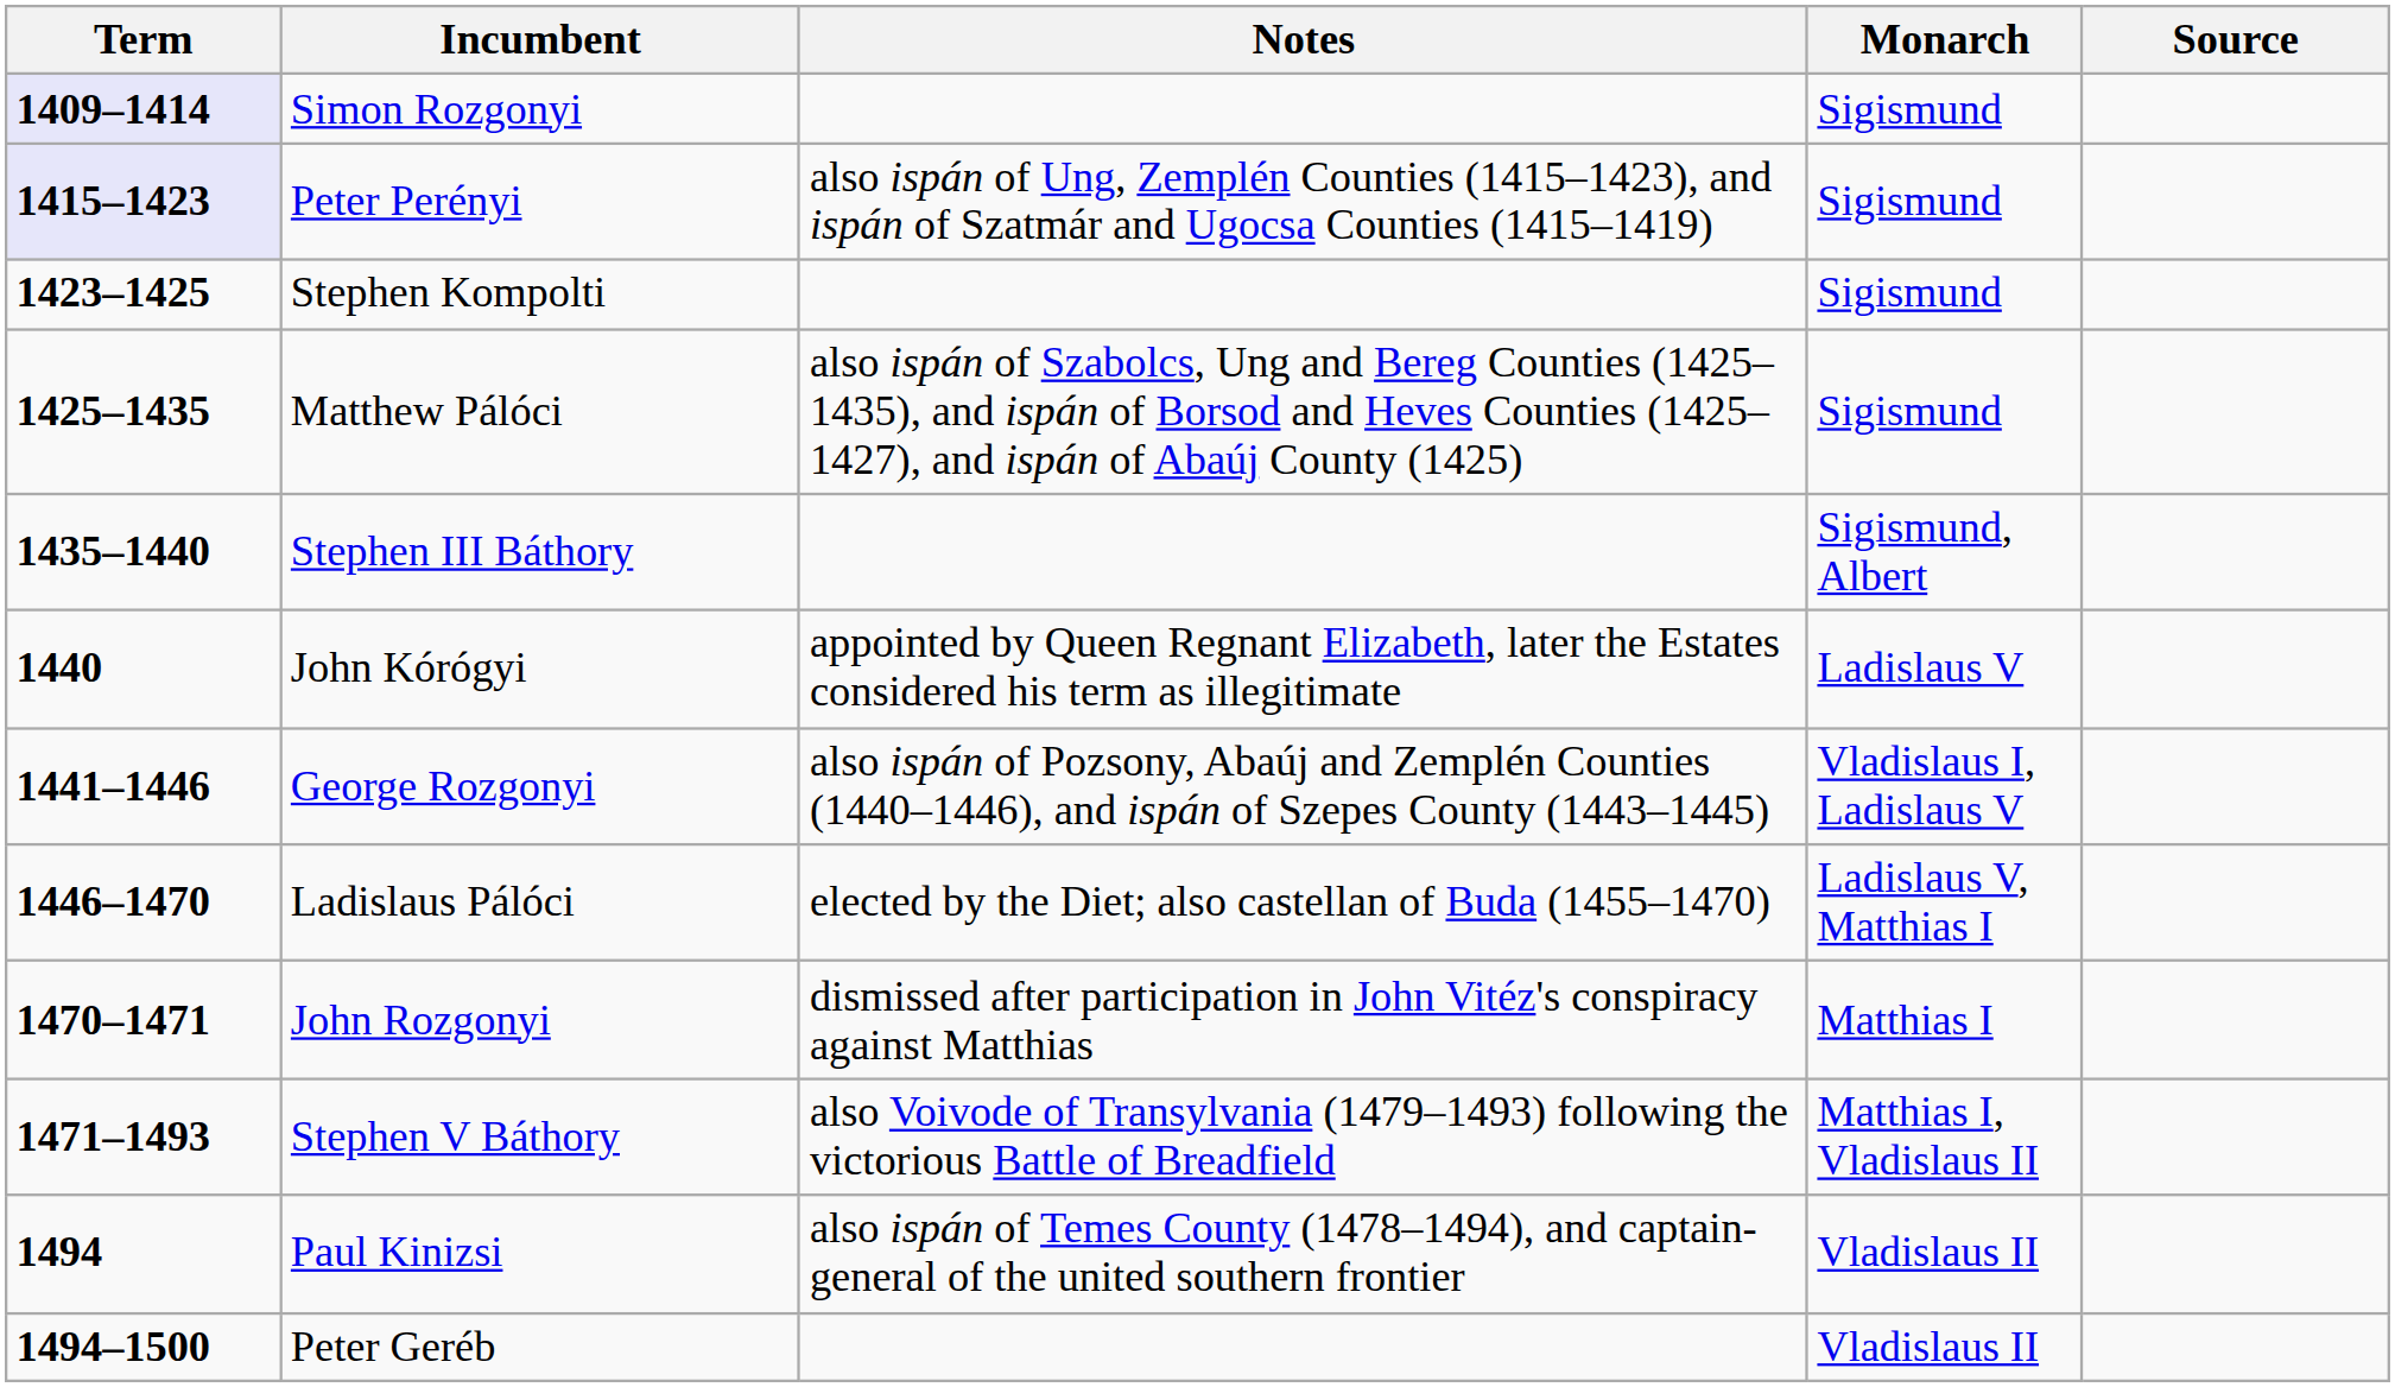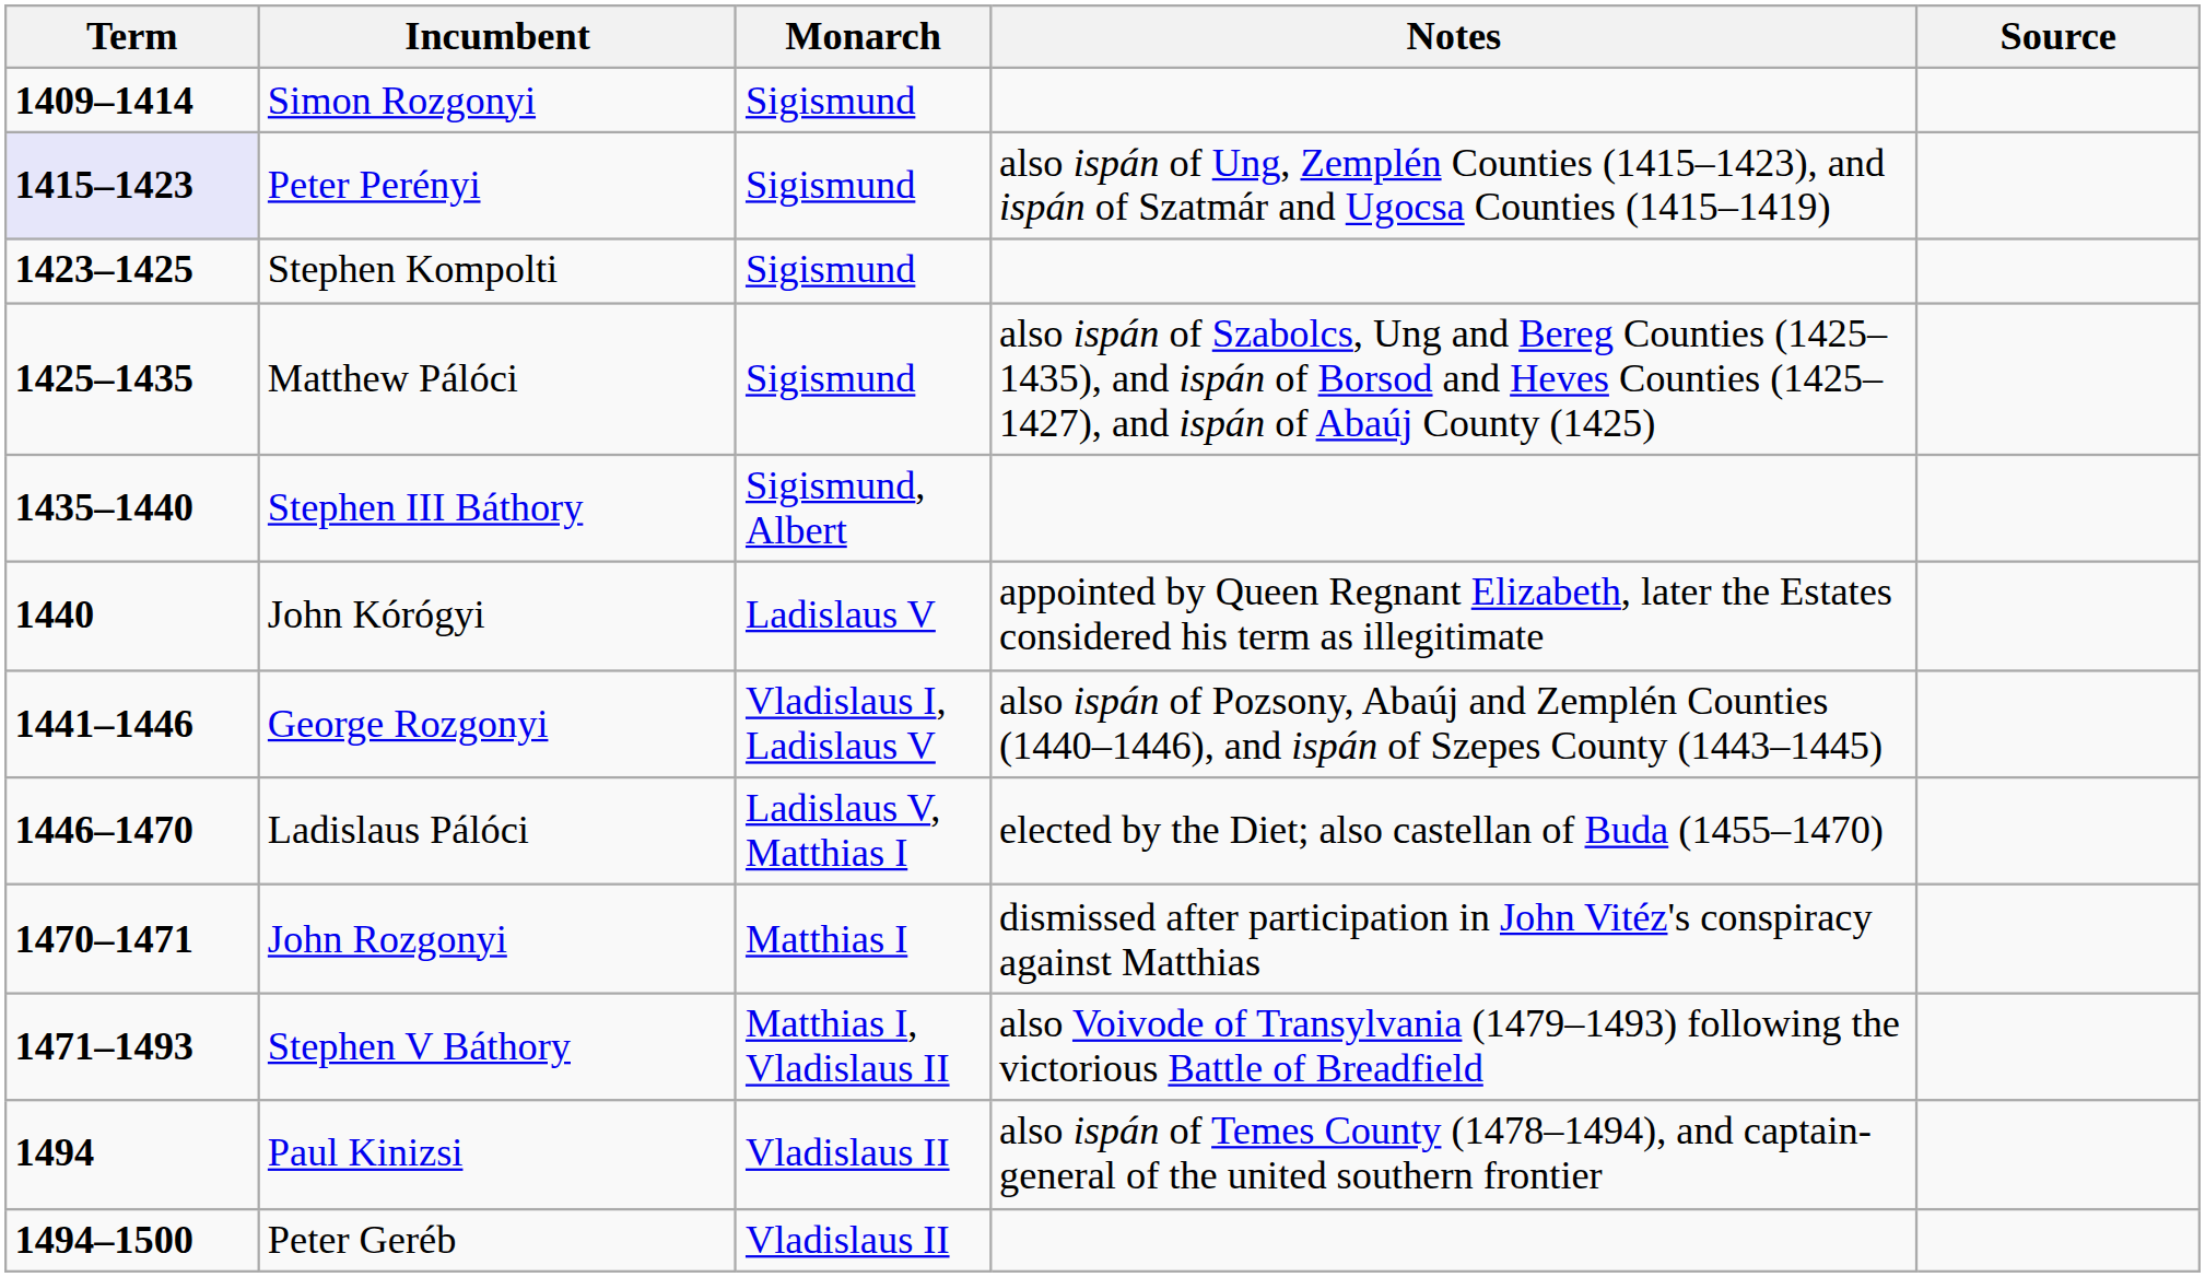 <table class="wikitable" style="width: 70%">
 <tr>
 <th scope="col" width="9%">Term</th>
 <th scope="col" width="17%">Incumbent</th>
+<th scope="col" width="9%">Monarch</th>
 <th scope="col" width="33%">Notes</th>
-<th scope="col" width="9%">Monarch</th>
 <th scope="col" width="10%">Source</th>
 </tr>
 <tr>
-<td style="background: lavender;"><strong>1409–1414</strong></td>
+<td><strong>1409–1414</strong></td>
 <td><a href='#'>Simon Rozgonyi</a></td>
+<td><a href='#'>Sigismund</a></td>
 <td></td>
-<td><a href='#'>Sigismund</a></td>
 <td></td>
 </tr>
 <tr>
 <td style="background: lavender;"><strong>1415–1423</strong></td>
 <td><a href='#'>Peter Perényi</a></td>
+<td><a href='#'>Sigismund</a></td>
 <td>also <em>ispán</em> of <a href='#'>Ung</a>, <a href='#'>Zemplén</a> Counties (1415–1423), and <em>ispán</em> of Szatmár and <a href='#'>Ugocsa</a> Counties (1415–1419)</td>
-<td><a href='#'>Sigismund</a></td>
 <td></td>
 </tr>
 <tr>
 <td><strong>1423–1425</strong></td>
 <td>Stephen Kompolti</td>
+<td><a href='#'>Sigismund</a></td>
 <td></td>
-<td><a href='#'>Sigismund</a></td>
 <td></td>
 </tr>
 <tr>
 <td><strong>1425–1435</strong></td>
 <td>Matthew Pálóci</td>
+<td><a href='#'>Sigismund</a></td>
 <td>also <em>ispán</em> of <a href='#'>Szabolcs</a>, Ung and <a href='#'>Bereg</a> Counties (1425–1435), and <em>ispán</em> of <a href='#'>Borsod</a> and <a href='#'>Heves</a> Counties (1425–1427), and <em>ispán</em> of <a href='#'>Abaúj</a> County (1425)</td>
-<td><a href='#'>Sigismund</a></td>
 <td></td>
 </tr>
 <tr>
 <td><strong>1435–1440</strong></td>
 <td><a href='#'>Stephen III Báthory</a></td>
+<td><a href='#'>Sigismund</a>,<br><a href='#'>Albert</a></td>
 <td></td>
-<td><a href='#'>Sigismund</a>,<br><a href='#'>Albert</a></td>
 <td></td>
 </tr>
 <tr>
 <td><strong>1440</strong></td>
 <td>John Kórógyi</td>
+<td><a href='#'>Ladislaus V</a></td>
 <td>appointed by Queen Regnant <a href='#'>Elizabeth</a>, later the Estates considered his term as illegitimate</td>
-<td><a href='#'>Ladislaus V</a></td>
 <td></td>
 </tr>
 <tr>
 <td><strong>1441–1446</strong></td>
 <td><a href='#'>George Rozgonyi</a></td>
+<td><a href='#'>Vladislaus I</a>,<br><a href='#'>Ladislaus V</a></td>
 <td>also <em>ispán</em> of Pozsony, Abaúj and Zemplén Counties (1440–1446), and <em>ispán</em> of Szepes County (1443–1445)</td>
-<td><a href='#'>Vladislaus I</a>,<br><a href='#'>Ladislaus V</a></td>
 <td></td>
 </tr>
 <tr>
 <td><strong>1446–1470</strong></td>
 <td>Ladislaus Pálóci</td>
+<td><a href='#'>Ladislaus V</a>,<br><a href='#'>Matthias I</a></td>
 <td>elected by the Diet; also castellan of <a href='#'>Buda</a> (1455–1470)</td>
-<td><a href='#'>Ladislaus V</a>,<br><a href='#'>Matthias I</a></td>
 <td></td>
 </tr>
 <tr>
 <td><strong>1470–1471</strong></td>
 <td><a href='#'>John Rozgonyi</a></td>
+<td><a href='#'>Matthias I</a></td>
 <td>dismissed after participation in <a href='#'>John Vitéz</a>'s conspiracy against Matthias</td>
-<td><a href='#'>Matthias I</a></td>
 <td></td>
 </tr>
 <tr>
 <td><strong>1471–1493</strong></td>
 <td><a href='#'>Stephen V Báthory</a></td>
+<td><a href='#'>Matthias I</a>,<br><a href='#'>Vladislaus II</a></td>
 <td>also <a href='#'>Voivode of Transylvania</a> (1479–1493) following the victorious <a href='#'>Battle of Breadfield</a></td>
-<td><a href='#'>Matthias I</a>,<br><a href='#'>Vladislaus II</a></td>
 <td></td>
 </tr>
 <tr>
 <td><strong>1494</strong></td>
 <td><a href='#'>Paul Kinizsi</a></td>
+<td><a href='#'>Vladislaus II</a></td>
 <td>also <em>ispán</em> of <a href='#'>Temes County</a> (1478–1494), and captain-general of the united southern frontier</td>
-<td><a href='#'>Vladislaus II</a></td>
 <td></td>
 </tr>
 <tr>
 <td><strong>1494–1500</strong></td>
 <td>Peter Geréb</td>
+<td><a href='#'>Vladislaus II</a></td>
 <td></td>
-<td><a href='#'>Vladislaus II</a></td>
 <td></td>
 </tr>
 </table>
